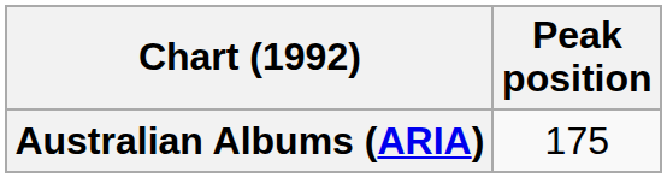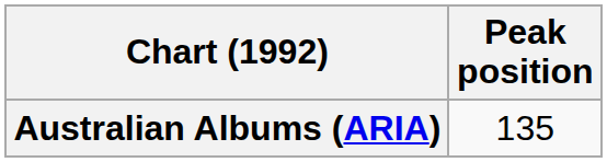 <table class="wikitable sortable plainrowheaders" style="text-align:center">
 <tr>
 <th>Chart (1992)</th>
 <th>Peak<br>position</th>
 </tr>
 <tr>
 <th scope="row">Australian Albums (<a href='#'>ARIA</a>)</th>
-<td align="center">175</td>
+<td align="center">135</td>
 </tr>
 <tr>
 </tr>
 <tr>
 </tr>
 <tr>
 </tr>
 <tr>
 </tr>
 <tr>
 </tr>
 </table>
